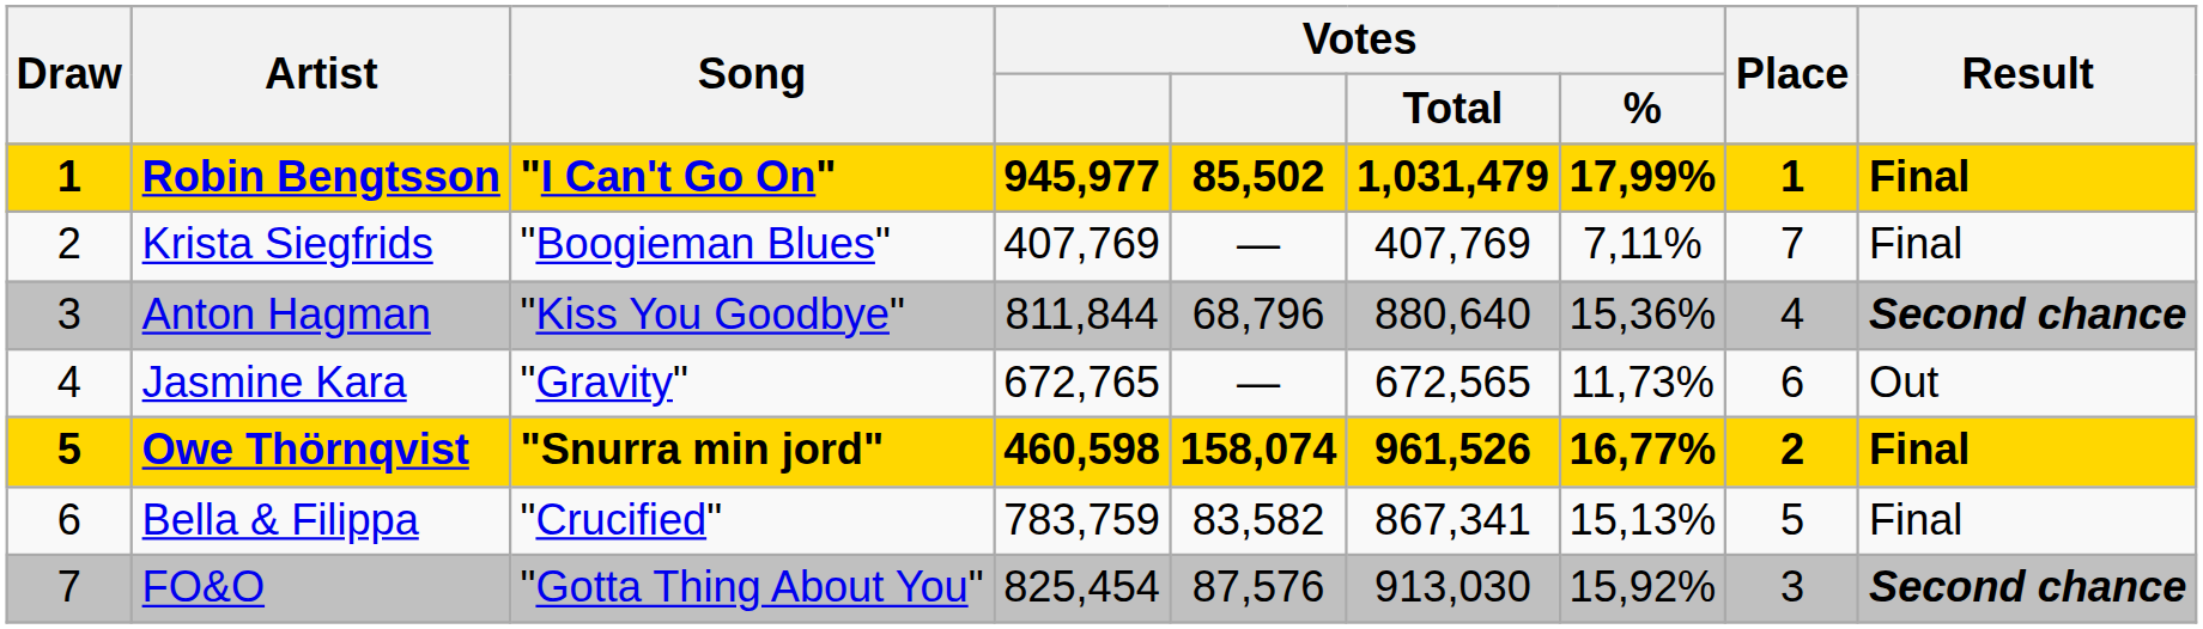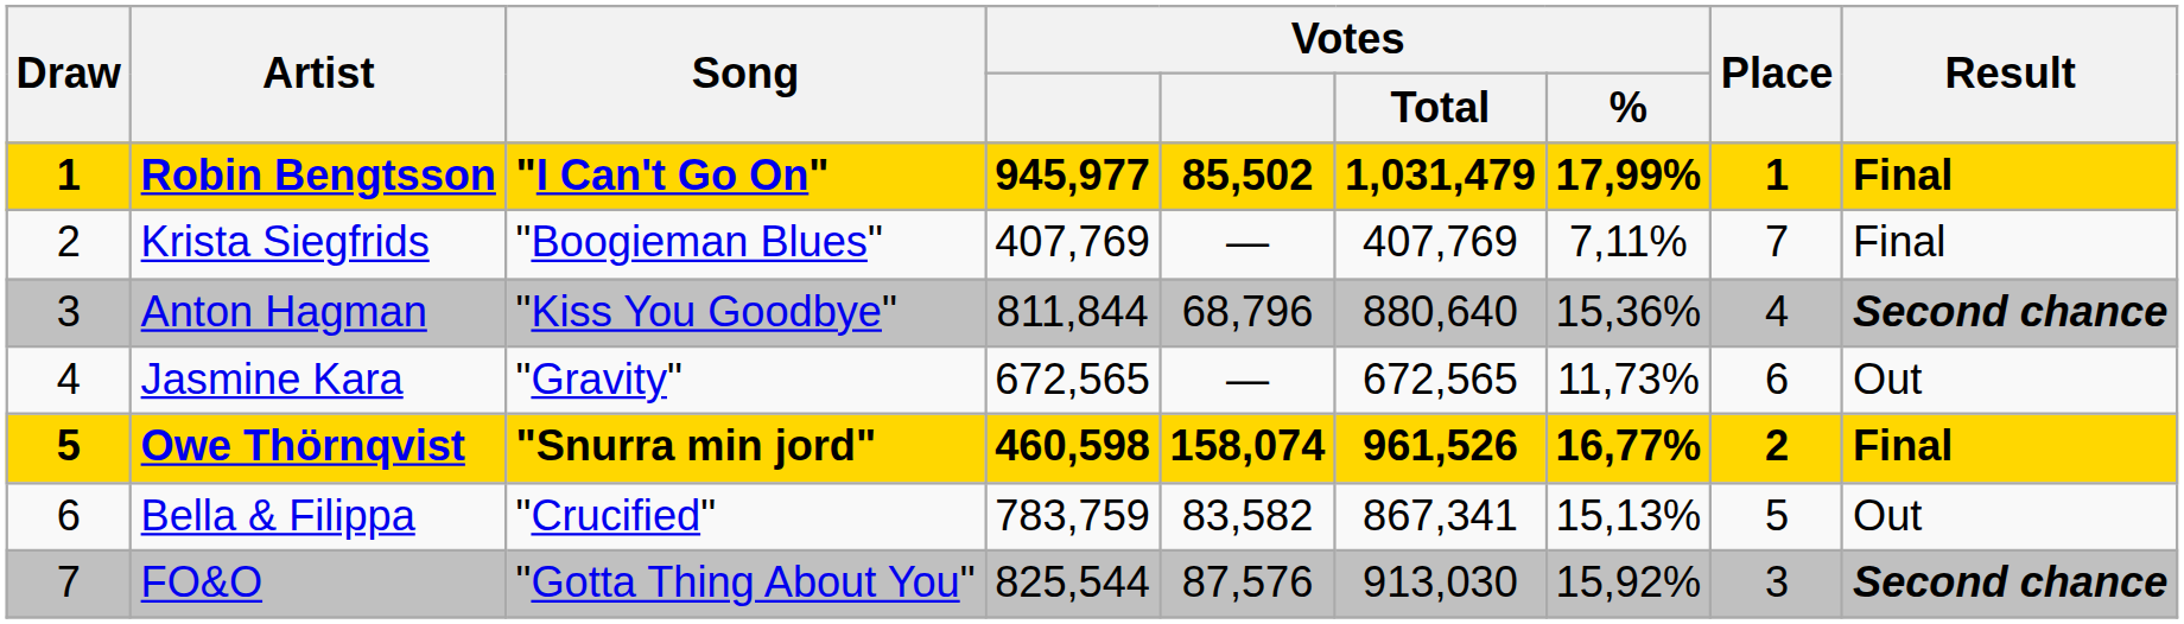 <table class="sortable wikitable" style="margin: 1em auto 1em auto; text-align:center;">
 <tr>
 <th rowspan="2">Draw</th>
 <th rowspan="2">Artist</th>
 <th rowspan="2">Song</th>
 <th colspan="4" class="unsortable">Votes</th>
 <th rowspan="2">Place</th>
 <th rowspan="2">Result</th>
 </tr>
 <tr>
 <th></th>
 <th></th>
 <th>Total</th>
 <th>%</th>
 </tr>
 <tr style="font-weight:bold;background:gold;">
 <td>1</td>
 <td align="left"><a href='#'>Robin Bengtsson</a></td>
 <td align="left">"<a href='#'>I Can't Go On</a>"</td>
 <td>945,977</td>
 <td>85,502</td>
 <td>1,031,479</td>
 <td>17,99%</td>
 <td>1</td>
 <td align="left">Final</td>
 </tr>
 <tr>
 <td>2</td>
 <td align="left"><a href='#'>Krista Siegfrids</a></td>
 <td align="left">"<a href='#'>Boogieman Blues</a>"</td>
 <td>407,769</td>
 <td>—</td>
 <td>407,769</td>
 <td>7,11%</td>
 <td>7</td>
 <td align="left">Final</td>
 </tr>
 <tr style="background:silver;">
 <td>3</td>
 <td align="left"><a href='#'>Anton Hagman</a></td>
 <td align="left">"<a href='#'>Kiss You Goodbye</a>"</td>
 <td>811,844</td>
 <td>68,796</td>
 <td>880,640</td>
 <td>15,36%</td>
 <td>4</td>
 <td align="left"><strong><em>Second chance</em></strong></td>
 </tr>
 <tr>
 <td>4</td>
 <td align="left"><a href='#'>Jasmine Kara</a></td>
 <td align="left">"<a href='#'>Gravity</a>"</td>
-<td>672,765</td>
+<td>672,565</td>
 <td>—</td>
 <td>672,565</td>
 <td>11,73%</td>
 <td>6</td>
 <td align="left">Out</td>
 </tr>
 <tr style="font-weight:bold;background:gold;">
 <td>5</td>
 <td align="left"><a href='#'>Owe Thörnqvist</a></td>
 <td align="left">"Snurra min jord"</td>
 <td>460,598</td>
 <td>158,074</td>
 <td>961,526</td>
 <td>16,77%</td>
 <td>2</td>
 <td align="left">Final</td>
 </tr>
 <tr>
 <td>6</td>
 <td align="left"><a href='#'>Bella & Filippa</a></td>
 <td align="left">"<a href='#'>Crucified</a>"</td>
 <td>783,759</td>
 <td>83,582</td>
 <td>867,341</td>
 <td>15,13%</td>
 <td>5</td>
-<td align="left">Final</td>
+<td align="left">Out</td>
 </tr>
 <tr style="background:silver;">
 <td>7</td>
 <td align="left"><a href='#'>FO&O</a></td>
 <td align="left">"<a href='#'>Gotta Thing About You</a>"</td>
-<td>825,454</td>
+<td>825,544</td>
 <td>87,576</td>
 <td>913,030</td>
 <td>15,92%</td>
 <td>3</td>
 <td align="left"><strong><em>Second chance</em></strong></td>
 </tr>
 </table>
